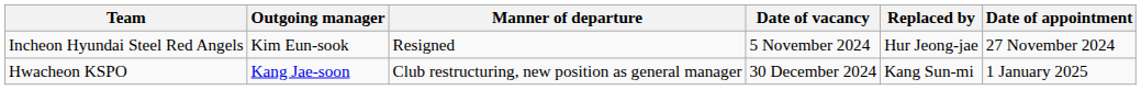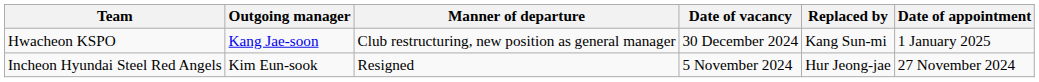 <table class="wikitable">
 <tr>
 <th>Team</th>
 <th>Outgoing manager</th>
 <th>Manner of departure</th>
 <th>Date of vacancy</th>
 <th>Replaced by</th>
 <th>Date of appointment</th>
 </tr>
 <tr>
+<td>Hwacheon KSPO</td>
+<td><a href='#'>Kang Jae-soon</a></td>
+<td>Club restructuring, new position as general manager</td>
+<td>30 December 2024</td>
+<td>Kang Sun-mi</td>
+<td>1 January 2025</td>
+</tr>
+<tr>
 <td>Incheon Hyundai Steel Red Angels</td>
 <td>Kim Eun-sook</td>
 <td>Resigned</td>
 <td>5 November 2024</td>
 <td>Hur Jeong-jae</td>
 <td>27 November 2024</td>
 </tr>
-<tr>
-<td>Hwacheon KSPO</td>
-<td><a href='#'>Kang Jae-soon</a></td>
-<td>Club restructuring, new position as general manager</td>
-<td>30 December 2024</td>
-<td>Kang Sun-mi</td>
-<td>1 January 2025</td>
-</tr>
 </table>
